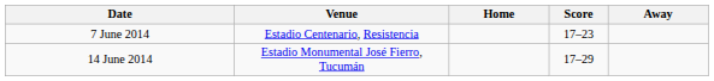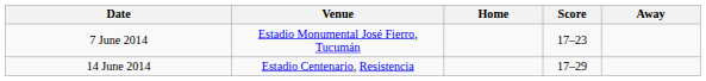 <table class="wikitable" style="text-align:center;">
 <tr>
 <th style="width:295px;">Date</th>
 <th style="width:275px;">Venue</th>
 <th style="width:125px;">Home</th>
 <th width="70">Score</th>
 <th style="width:125px;">Away</th>
 </tr>
 <tr>
 <td>7 June 2014</td>
-<td><a href='#'>Estadio Centenario</a>, <a href='#'>Resistencia</a></td>
+<td><a href='#'>Estadio Monumental José Fierro</a>, <a href='#'>Tucumán</a></td>
 <td></td>
 <td>17–23</td>
 <td></td>
 </tr>
 <tr>
 <td>14 June 2014</td>
-<td><a href='#'>Estadio Monumental José Fierro</a>, <a href='#'>Tucumán</a></td>
+<td><a href='#'>Estadio Centenario</a>, <a href='#'>Resistencia</a></td>
 <td></td>
 <td>17–29</td>
 <td></td>
 </tr>
 </table>
